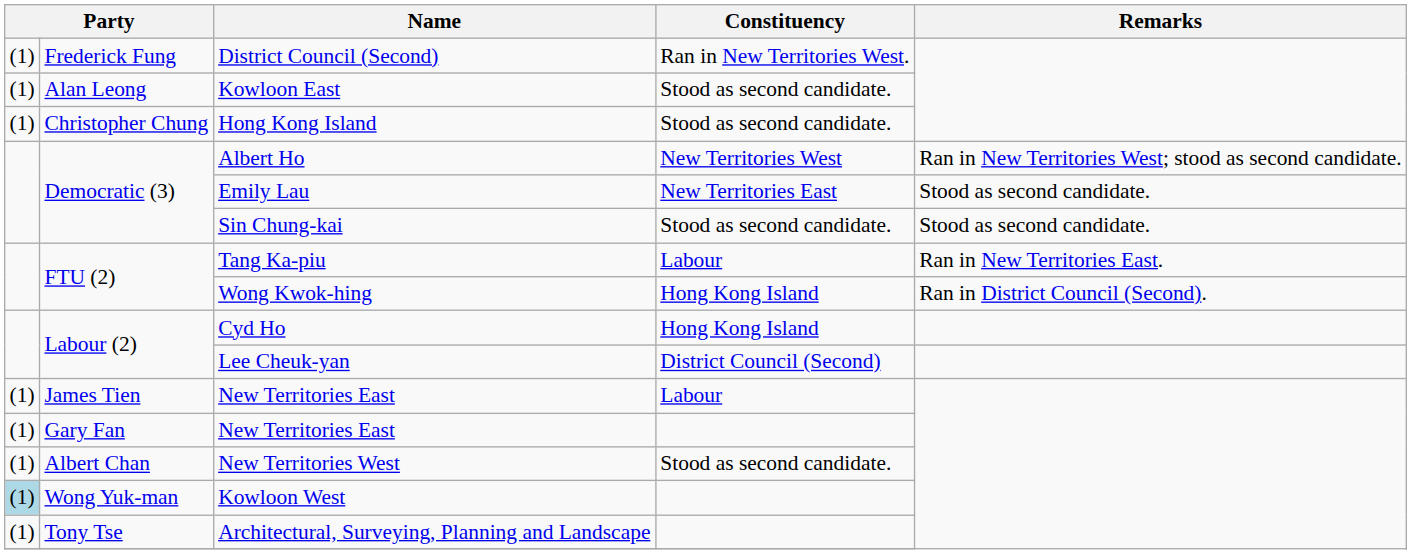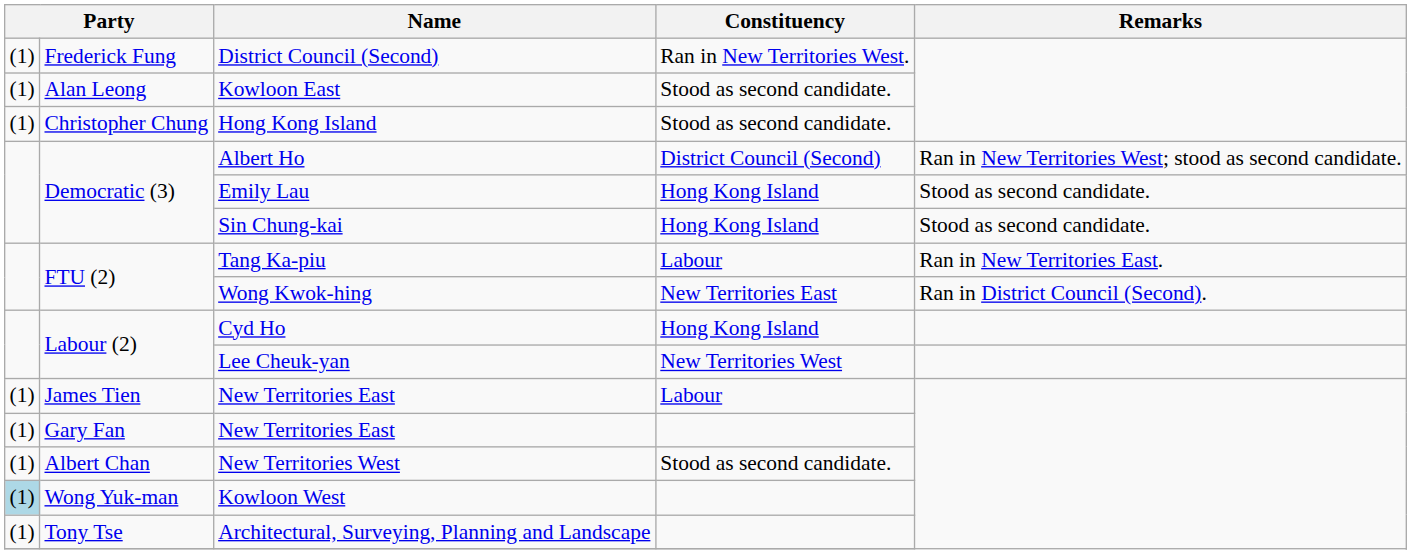 <table class="wikitable">
 <tr>
 <th colspan=2>Party</th>
 <th>Name</th>
 <th>Constituency</th>
 <th>Remarks</th>
 </tr>
 <tr>
 <td> (1)</td>
 <td><a href='#'>Frederick Fung</a></td>
 <td><a href='#'>District Council (Second)</a></td>
 <td>Ran in <a href='#'>New Territories West</a>.</td>
 </tr>
 <tr>
 <td> (1)</td>
 <td><a href='#'>Alan Leong</a></td>
 <td><a href='#'>Kowloon East</a></td>
 <td>Stood as second candidate.</td>
 </tr>
 <tr>
 <td> (1)</td>
 <td><a href='#'>Christopher Chung</a></td>
 <td><a href='#'>Hong Kong Island</a></td>
 <td>Stood as second candidate.</td>
 </tr>
 <tr>
 <td rowspan=3 bgcolor=></td>
 <td rowspan=3><a href='#'>Democratic</a> (3)</td>
 <td><a href='#'>Albert Ho</a></td>
-<td><a href='#'>New Territories West</a></td>
+<td><a href='#'>District Council (Second)</a></td>
 <td>Ran in <a href='#'>New Territories West</a>; stood as second candidate.</td>
 </tr>
 <tr>
 <td><a href='#'>Emily Lau</a></td>
-<td><a href='#'>New Territories East</a></td>
+<td><a href='#'>Hong Kong Island</a></td>
 <td>Stood as second candidate.</td>
 </tr>
 <tr>
 <td><a href='#'>Sin Chung-kai</a></td>
-<td>Stood as second candidate.</td>
+<td><a href='#'>Hong Kong Island</a></td>
 <td>Stood as second candidate.</td>
 </tr>
 <tr>
 <td rowspan=2 bgcolor=></td>
 <td rowspan=2><a href='#'>FTU</a> (2)</td>
 <td><a href='#'>Tang Ka-piu</a></td>
 <td><a href='#'>Labour</a></td>
 <td>Ran in <a href='#'>New Territories East</a>.</td>
 </tr>
 <tr>
 <td><a href='#'>Wong Kwok-hing</a></td>
-<td><a href='#'>Hong Kong Island</a></td>
+<td><a href='#'>New Territories East</a></td>
 <td>Ran in <a href='#'>District Council (Second)</a>.</td>
 </tr>
 <tr>
 <td rowspan=2 bgcolor=></td>
 <td rowspan=2><a href='#'>Labour</a> (2)</td>
 <td><a href='#'>Cyd Ho</a></td>
 <td><a href='#'>Hong Kong Island</a></td>
 <td></td>
 </tr>
 <tr>
 <td><a href='#'>Lee Cheuk-yan</a></td>
-<td><a href='#'>District Council (Second)</a></td>
+<td><a href='#'>New Territories West</a></td>
 <td></td>
 </tr>
 <tr>
 <td> (1)</td>
 <td><a href='#'>James Tien</a></td>
 <td><a href='#'>New Territories East</a></td>
 <td><a href='#'>Labour</a></td>
 </tr>
 <tr>
 <td> (1)</td>
 <td><a href='#'>Gary Fan</a></td>
 <td><a href='#'>New Territories East</a></td>
 <td></td>
 </tr>
 <tr>
 <td> (1)</td>
 <td><a href='#'>Albert Chan</a></td>
 <td><a href='#'>New Territories West</a></td>
 <td>Stood as second candidate.</td>
 </tr>
 <tr>
 <td style="background: lightblue;"> (1)</td>
 <td><a href='#'>Wong Yuk-man</a></td>
 <td><a href='#'>Kowloon West</a></td>
 <td></td>
 </tr>
 <tr>
 <td> (1)</td>
 <td><a href='#'>Tony Tse</a></td>
 <td><a href='#'>Architectural, Surveying, Planning and Landscape</a></td>
 <td></td>
 </tr>
 <tr>
 </tr>
 </table>
